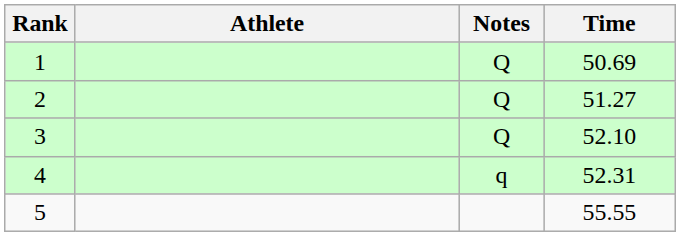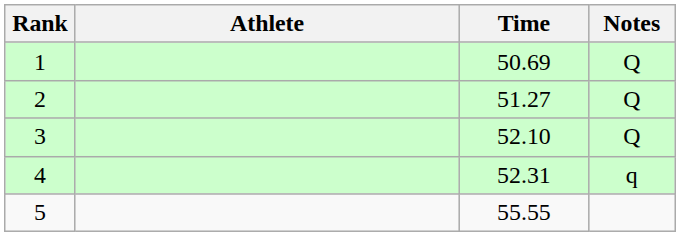 <table class="wikitable" style="text-align:center">
 <tr>
 <th width=40>Rank</th>
 <th width=250>Athlete</th>
+<th width=80>Time</th>
 <th width=50>Notes</th>
-<th width=80>Time</th>
 </tr>
 <tr bgcolor="ccffcc">
 <td>1</td>
 <td align=left></td>
+<td>50.69</td>
 <td>Q</td>
-<td>50.69</td>
 </tr>
 <tr bgcolor="ccffcc">
 <td>2</td>
 <td align=left></td>
+<td>51.27</td>
 <td>Q</td>
-<td>51.27</td>
 </tr>
 <tr bgcolor="ccffcc">
 <td>3</td>
 <td align=left></td>
+<td>52.10</td>
 <td>Q</td>
-<td>52.10</td>
 </tr>
 <tr bgcolor="ccffcc">
 <td>4</td>
 <td align=left></td>
+<td>52.31</td>
 <td>q</td>
-<td>52.31</td>
 </tr>
 <tr>
 <td>5</td>
 <td align=left></td>
+<td>55.55</td>
 <td></td>
-<td>55.55</td>
 </tr>
 </table>
